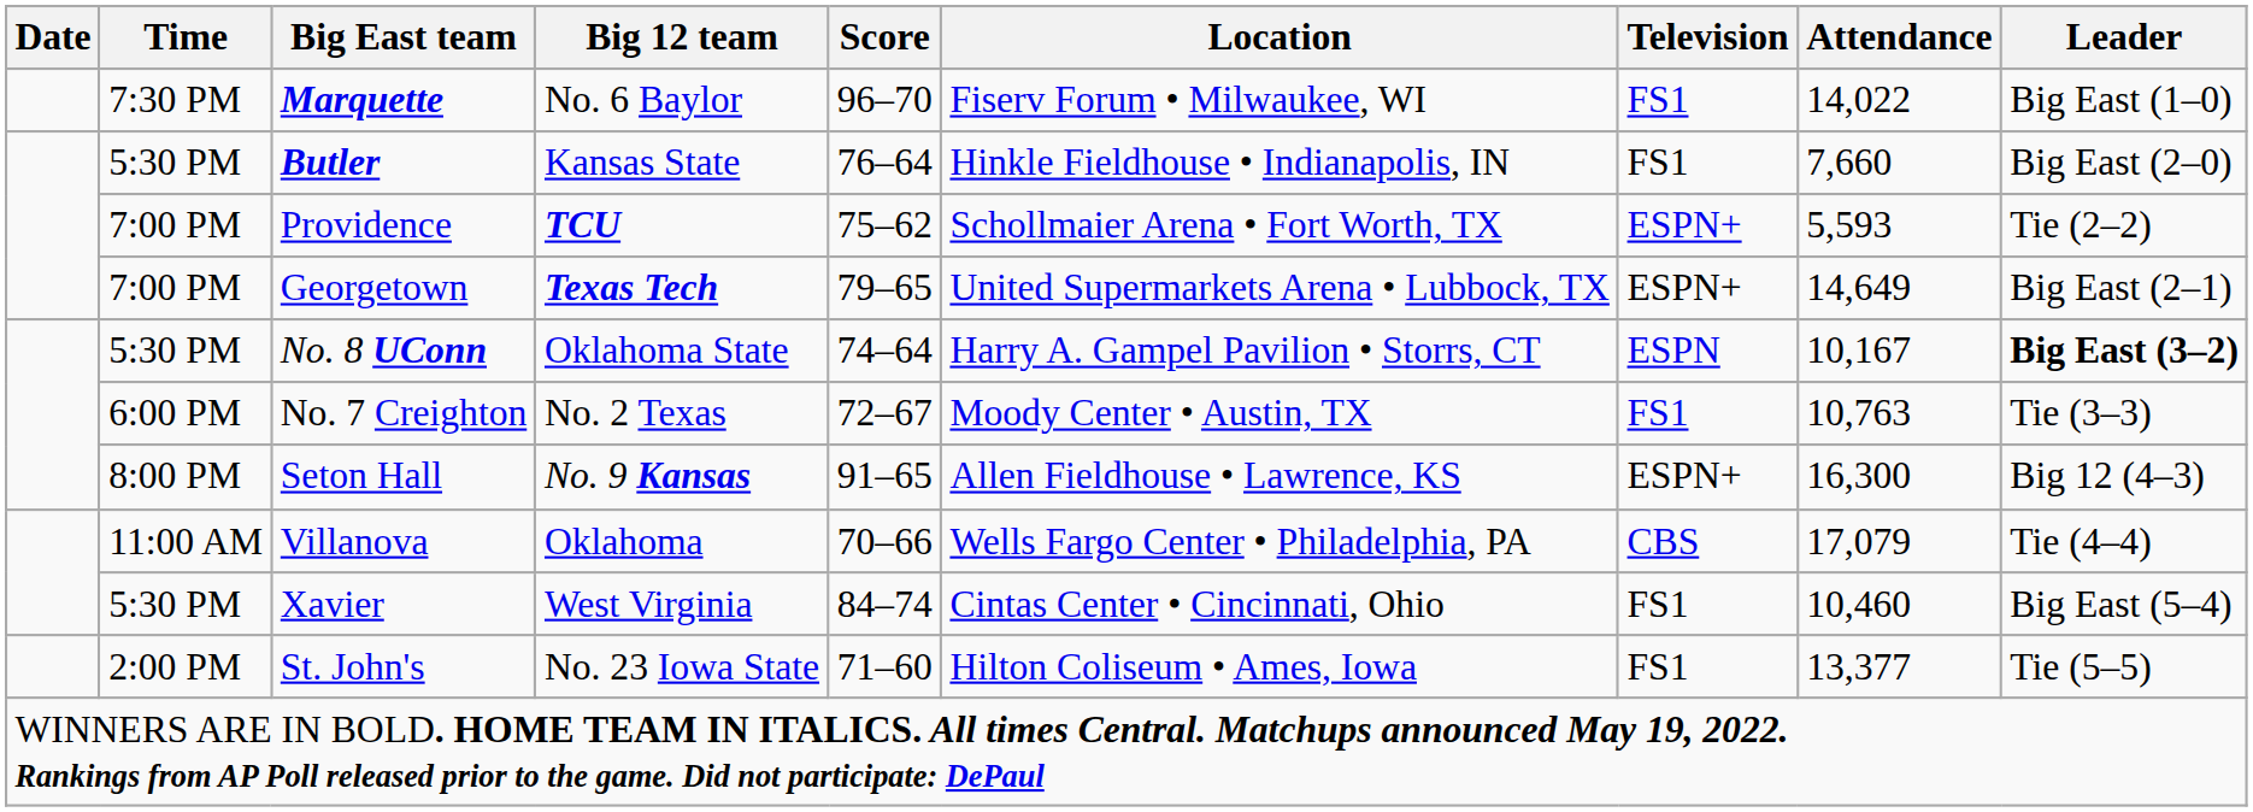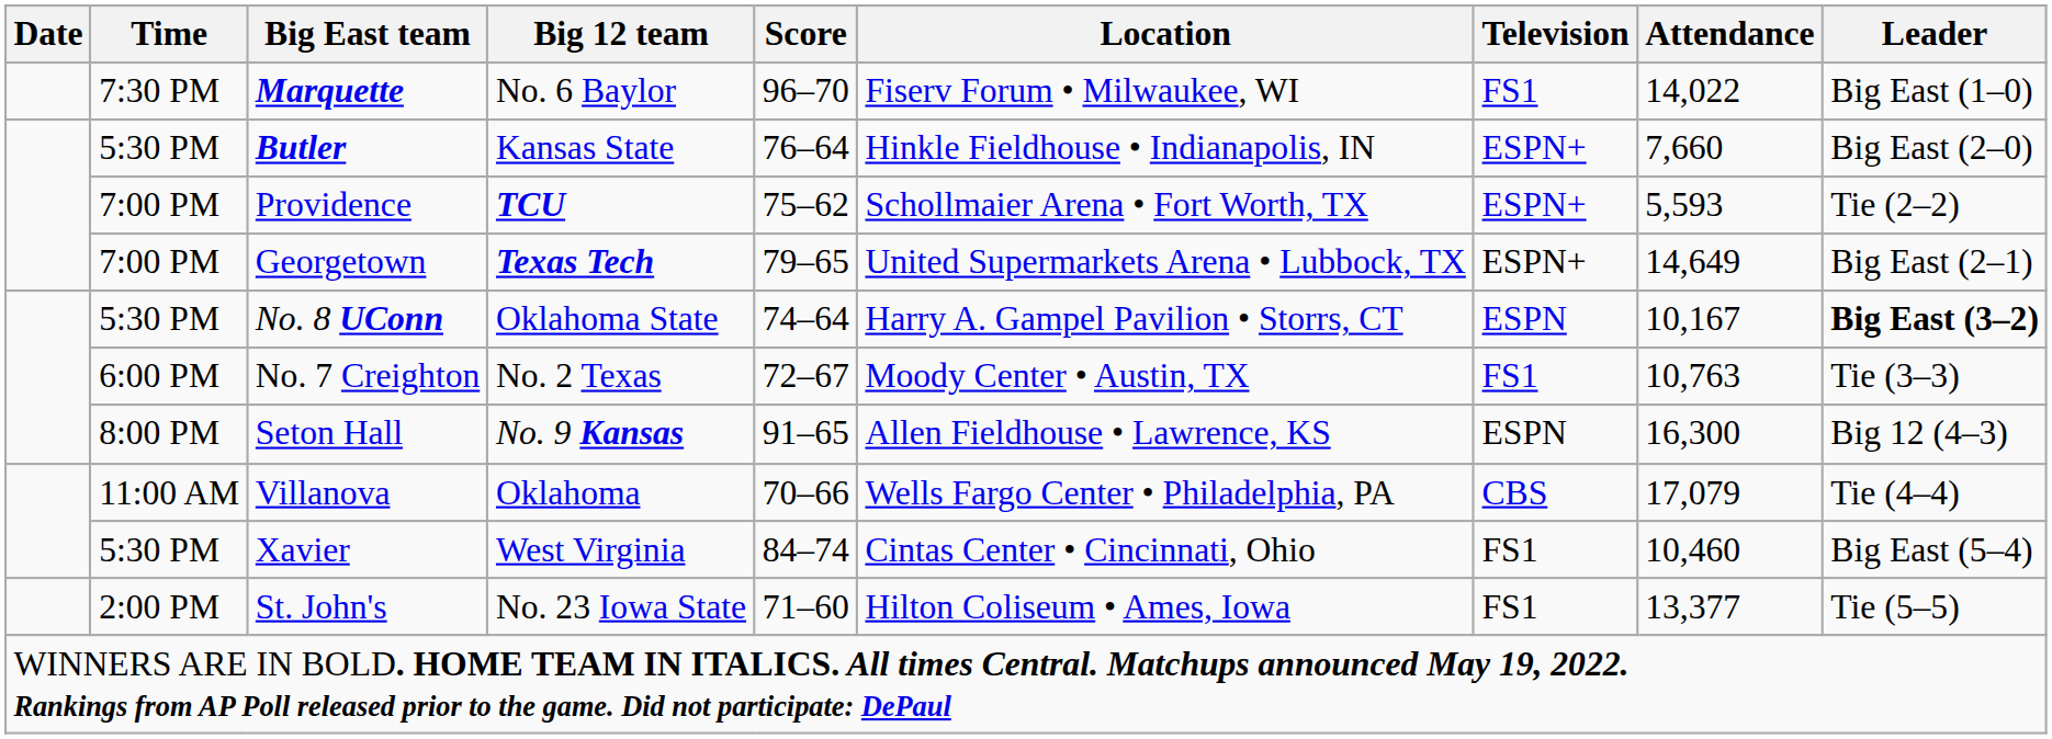 <table class="wikitable" style="font-size: 95%">
 <tr>
 <th>Date</th>
 <th>Time</th>
 <th>Big East team</th>
 <th>Big 12 team</th>
 <th>Score</th>
 <th>Location</th>
 <th>Television</th>
 <th>Attendance</th>
 <th>Leader</th>
 </tr>
 <tr>
 <td></td>
 <td>7:30 PM</td>
 <td><strong><a href='#'><em>Marquette</em></a></strong></td>
 <td>No. 6 <a href='#'>Baylor</a></td>
 <td>96–70</td>
 <td><a href='#'>Fiserv Forum</a> • <a href='#'>Milwaukee</a>, WI</td>
 <td><a href='#'>FS1</a></td>
 <td>14,022</td>
 <td>Big East (1–0)</td>
 </tr>
 <tr>
 <td rowspan="3"></td>
 <td>5:30 PM</td>
 <td><strong><a href='#'><em>Butler</em></a></strong></td>
 <td><a href='#'>Kansas State</a></td>
 <td>76–64</td>
 <td><a href='#'>Hinkle Fieldhouse</a> • <a href='#'>Indianapolis</a>, IN</td>
-<td>FS1</td>
+<td><a href='#'>ESPN+</a></td>
 <td>7,660</td>
 <td>Big East (2–0)</td>
 </tr>
 <tr>
 <td>7:00 PM</td>
 <td><a href='#'>Providence</a></td>
 <td><strong><em><a href='#'>TCU</a></em></strong></td>
 <td>75–62</td>
 <td><a href='#'>Schollmaier Arena</a> • <a href='#'>Fort Worth, TX</a></td>
 <td><a href='#'>ESPN+</a></td>
 <td>5,593</td>
 <td>Tie (2–2)</td>
 </tr>
 <tr>
 <td>7:00 PM</td>
 <td><a href='#'>Georgetown</a></td>
 <td><strong><em><a href='#'>Texas Tech</a></em></strong></td>
 <td>79–65</td>
 <td><a href='#'>United Supermarkets Arena</a> • <a href='#'>Lubbock, TX</a></td>
 <td>ESPN+</td>
 <td>14,649</td>
 <td>Big East (2–1)</td>
 </tr>
 <tr>
 <td rowspan="3"></td>
 <td>5:30 PM</td>
 <td><em>No. 8 <strong><a href='#'>UConn</a><strong><em></td>
 <td><a href='#'>Oklahoma State</a></td>
 <td>74–64</td>
 <td><a href='#'>Harry A. Gampel Pavilion</a> • <a href='#'>Storrs, CT</a></td>
 <td><a href='#'>ESPN</a></td>
 <td>10,167</td>
 <td><strong>Big East (3–2)</strong></td>
 </tr>
 <tr>
 <td>6:00 PM</td>
 <td>No. 7 <a href='#'>Creighton</a></td>
 <td></em>No. 2 </strong><a href='#'>Texas</a></em></strong></td>
 <td>72–67</td>
 <td><a href='#'>Moody Center</a> • <a href='#'>Austin, TX</a></td>
 <td><a href='#'>FS1</a></td>
 <td>10,763</td>
 <td>Tie (3–3)</td>
 </tr>
 <tr>
 <td>8:00 PM</td>
 <td><a href='#'>Seton Hall</a></td>
 <td><em>No. 9 <strong><a href='#'>Kansas</a><strong><em></td>
 <td>91–65</td>
 <td><a href='#'>Allen Fieldhouse</a> • <a href='#'>Lawrence, KS</a></td>
-<td>ESPN+</td>
+<td>ESPN</td>
 <td>16,300</td>
 <td>Big 12 (4–3)</td>
 </tr>
 <tr>
 <td rowspan="2"></td>
 <td>11:00 AM</td>
 <td></em><a href='#'></strong>Villanova<strong></a><em></td>
 <td><a href='#'>Oklahoma</a></td>
 <td>70–66</td>
 <td><a href='#'>Wells Fargo Center</a> • <a href='#'>Philadelphia</a>, PA</td>
 <td><a href='#'>CBS</a></td>
 <td>17,079</td>
 <td>Tie (4–4)</td>
 </tr>
 <tr>
 <td>5:30 PM</td>
 <td></em><a href='#'></strong>Xavier<strong></a><em></td>
 <td><a href='#'>West Virginia</a></td>
 <td>84–74</td>
 <td><a href='#'>Cintas Center</a> • <a href='#'>Cincinnati</a>, Ohio</td>
 <td>FS1</td>
 <td>10,460</td>
 <td>Big East (5–4)</td>
 </tr>
 <tr>
 <td></td>
 <td>2:00 PM</td>
 <td><a href='#'>St. John's</a></td>
 <td></em>No. 23 <a href='#'></strong>Iowa State<strong></a><em></td>
 <td>71–60</td>
 <td><a href='#'>Hilton Coliseum</a> • <a href='#'>Ames, Iowa</a></td>
 <td>FS1</td>
 <td>13,377</td>
 <td>Tie (5–5)</td>
 </tr>
 <tr>
 <td colspan="9"></strong>WINNERS ARE IN BOLD<strong>. </em>HOME TEAM IN ITALICS.<em> All times Central. Matchups announced May 19, 2022.<br><small> Rankings from AP Poll released prior to the game. Did not participate: <a href='#'>DePaul</a></small></td>
 </tr>
 </table>
